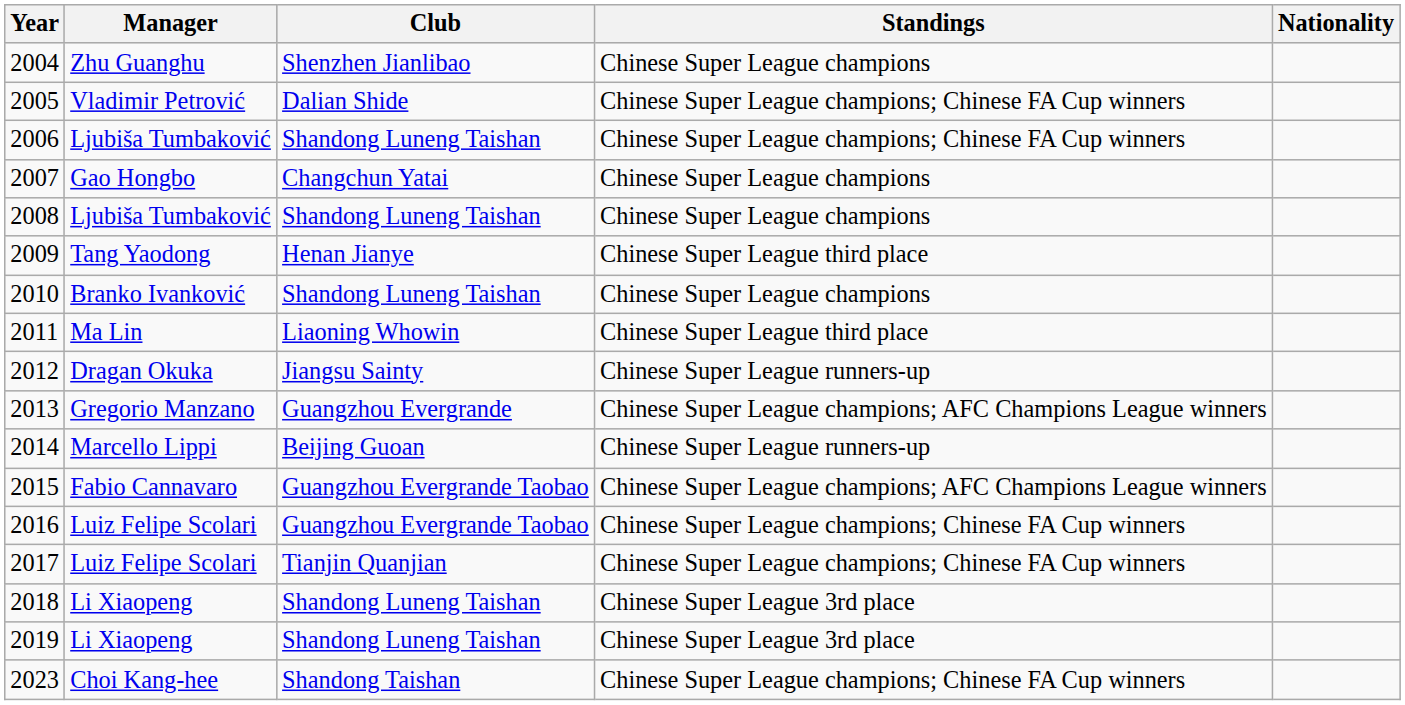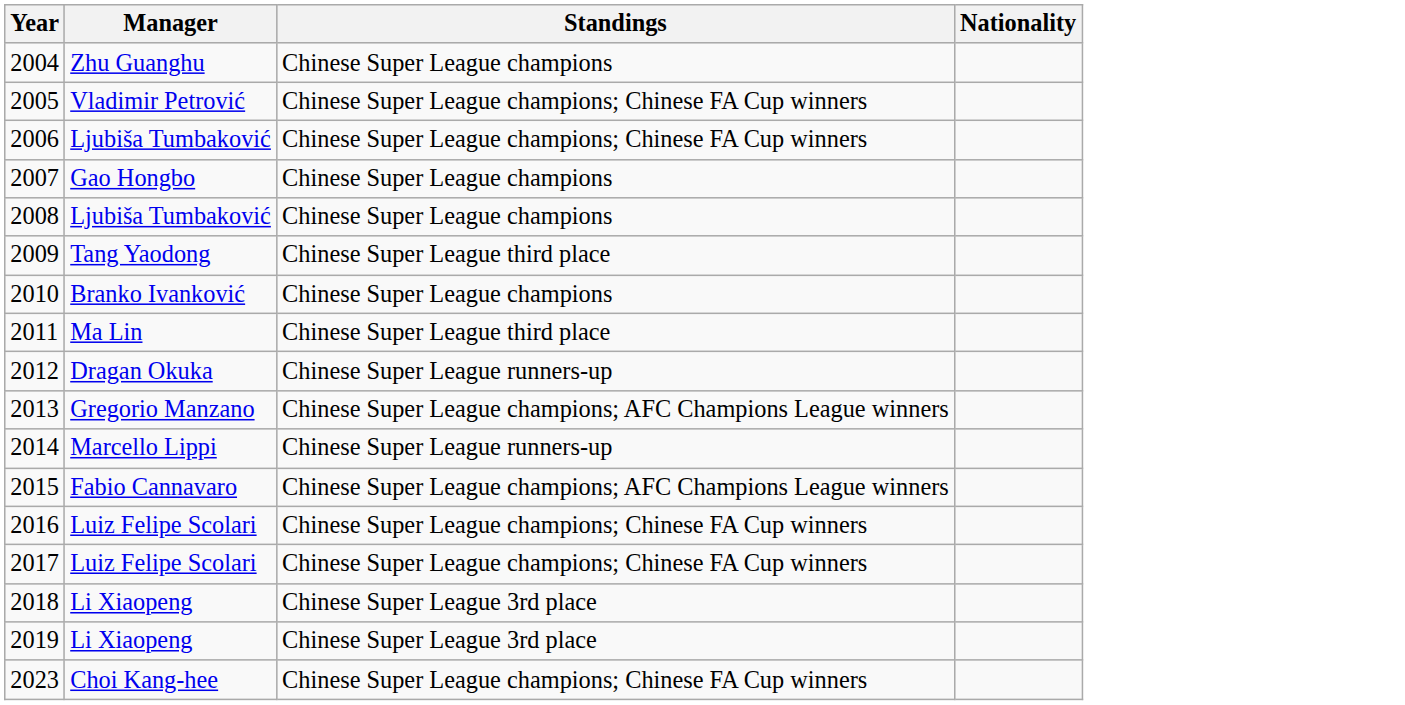 <table class="wikitable">
 <tr>
 <th>Year</th>
 <th>Manager</th>
-<th>Club</th>
 <th>Standings</th>
 <th>Nationality</th>
 </tr>
 <tr>
 <td>2004</td>
 <td><a href='#'>Zhu Guanghu</a></td>
-<td><a href='#'>Shenzhen Jianlibao</a></td>
 <td>Chinese Super League champions</td>
 <td></td>
 </tr>
 <tr>
 <td>2005</td>
 <td><a href='#'>Vladimir Petrović</a></td>
-<td><a href='#'>Dalian Shide</a></td>
 <td>Chinese Super League champions; Chinese FA Cup winners</td>
 <td></td>
 </tr>
 <tr>
 <td>2006</td>
 <td><a href='#'>Ljubiša Tumbaković</a></td>
-<td><a href='#'>Shandong Luneng Taishan</a></td>
 <td>Chinese Super League champions; Chinese FA Cup winners</td>
 <td></td>
 </tr>
 <tr>
 <td>2007</td>
 <td><a href='#'>Gao Hongbo</a></td>
-<td><a href='#'>Changchun Yatai</a></td>
 <td>Chinese Super League champions</td>
 <td></td>
 </tr>
 <tr>
 <td>2008</td>
 <td><a href='#'>Ljubiša Tumbaković</a></td>
-<td><a href='#'>Shandong Luneng Taishan</a></td>
 <td>Chinese Super League champions</td>
 <td></td>
 </tr>
 <tr>
 <td>2009</td>
 <td><a href='#'>Tang Yaodong</a></td>
-<td><a href='#'>Henan Jianye</a></td>
 <td>Chinese Super League third place</td>
 <td></td>
 </tr>
 <tr>
 <td>2010</td>
 <td><a href='#'>Branko Ivanković</a></td>
-<td><a href='#'>Shandong Luneng Taishan</a></td>
 <td>Chinese Super League champions</td>
 <td></td>
 </tr>
 <tr>
 <td>2011</td>
 <td><a href='#'>Ma Lin</a></td>
-<td><a href='#'>Liaoning Whowin</a></td>
 <td>Chinese Super League third place</td>
 <td></td>
 </tr>
 <tr>
 <td>2012</td>
 <td><a href='#'>Dragan Okuka</a></td>
-<td><a href='#'>Jiangsu Sainty</a></td>
 <td>Chinese Super League runners-up</td>
 <td></td>
 </tr>
 <tr>
 <td>2013</td>
 <td><a href='#'>Gregorio Manzano</a></td>
-<td><a href='#'>Guangzhou Evergrande</a></td>
 <td>Chinese Super League champions; AFC Champions League winners</td>
 <td></td>
 </tr>
 <tr>
 <td>2014</td>
 <td><a href='#'>Marcello Lippi</a></td>
-<td><a href='#'>Beijing Guoan</a></td>
 <td>Chinese Super League runners-up</td>
 <td></td>
 </tr>
 <tr>
 <td>2015</td>
 <td><a href='#'>Fabio Cannavaro</a></td>
-<td><a href='#'>Guangzhou Evergrande Taobao</a></td>
 <td>Chinese Super League champions; AFC Champions League winners</td>
 <td></td>
 </tr>
 <tr>
 <td>2016</td>
 <td><a href='#'>Luiz Felipe Scolari</a></td>
-<td><a href='#'>Guangzhou Evergrande Taobao</a></td>
 <td>Chinese Super League champions; Chinese FA Cup winners</td>
 <td></td>
 </tr>
 <tr>
 <td>2017</td>
 <td><a href='#'>Luiz Felipe Scolari</a></td>
-<td><a href='#'>Tianjin Quanjian</a></td>
 <td>Chinese Super League champions; Chinese FA Cup winners</td>
 <td></td>
 </tr>
 <tr>
 <td>2018</td>
 <td><a href='#'>Li Xiaopeng</a></td>
-<td><a href='#'>Shandong Luneng Taishan</a></td>
 <td>Chinese Super League 3rd place</td>
 <td></td>
 </tr>
 <tr>
 <td>2019</td>
 <td><a href='#'>Li Xiaopeng</a></td>
-<td><a href='#'>Shandong Luneng Taishan</a></td>
 <td>Chinese Super League 3rd place</td>
 <td></td>
 </tr>
 <tr>
 <td>2023</td>
 <td><a href='#'>Choi Kang-hee</a></td>
-<td><a href='#'>Shandong Taishan</a></td>
 <td>Chinese Super League champions; Chinese FA Cup winners</td>
 <td></td>
 </tr>
 </table>
